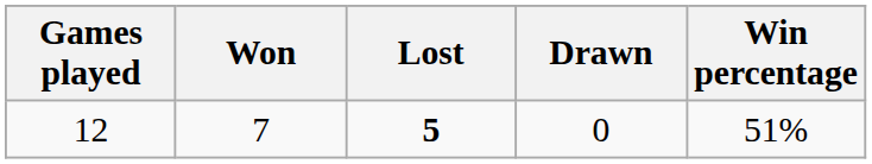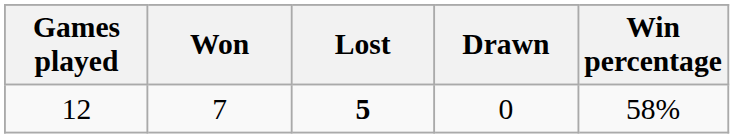 <table class="wikitable" style="text-align:center">
 <tr>
 <th width="70">Games played</th>
 <th width="70">Won</th>
 <th width="70">Lost</th>
 <th width="70">Drawn</th>
 <th width="70">Win percentage</th>
 </tr>
 <tr>
 <td>12</td>
 <td>7</td>
 <td><strong>5</strong></td>
 <td>0</td>
-<td>51%</td>
+<td>58%</td>
 </tr>
 </table>
